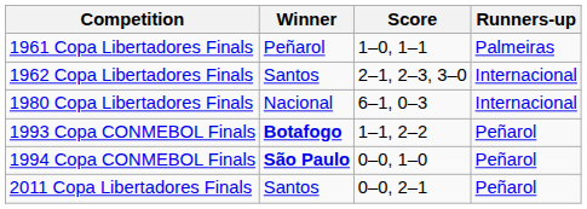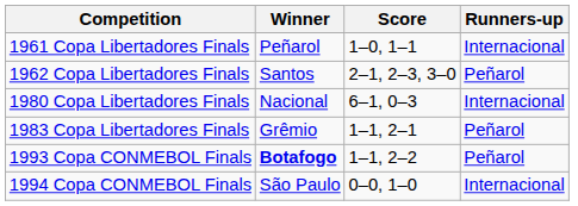 <table class="wikitable">
 <tr>
 <th>Competition</th>
 <th>Winner</th>
 <th>Score</th>
 <th>Runners-up</th>
 </tr>
 <tr>
 <td><a href='#'>1961 Copa Libertadores Finals</a></td>
 <td> <a href='#'>Peñarol</a></td>
 <td>1–0, 1–1</td>
-<td> <a href='#'>Palmeiras</a></td>
+<td> <a href='#'>Internacional</a></td>
 </tr>
 <tr>
 <td><a href='#'>1962 Copa Libertadores Finals</a></td>
 <td> <a href='#'>Santos</a></td>
 <td>2–1, 2–3, 3–0</td>
-<td> <a href='#'>Internacional</a></td>
+<td> <a href='#'>Peñarol</a></td>
 </tr>
 <tr>
 <td><a href='#'>1980 Copa Libertadores Finals</a></td>
 <td> <a href='#'>Nacional</a></td>
 <td>6–1, 0–3</td>
 <td> <a href='#'>Internacional</a></td>
+</tr>
+<tr>
+<td><a href='#'>1983 Copa Libertadores Finals</a></td>
+<td> <a href='#'>Grêmio</a></td>
+<td>1–1, 2–1</td>
+<td> <a href='#'>Peñarol</a></td>
 </tr>
 <tr>
 <td><a href='#'>1993 Copa CONMEBOL Finals</a></td>
 <td><strong> <a href='#'>Botafogo</a></strong></td>
 <td>1–1, 2–2 </td>
 <td> <a href='#'>Peñarol</a></td>
 </tr>
 <tr>
 <td><a href='#'>1994 Copa CONMEBOL Finals</a></td>
-<td><strong> <a href='#'>São Paulo</a></strong></td>
+<td> <a href='#'>São Paulo</a></td>
 <td>0–0, 1–0</td>
-<td> <a href='#'>Peñarol</a></td>
-</tr>
-<tr>
-<td><a href='#'>2011 Copa Libertadores Finals</a></td>
-<td> <a href='#'>Santos</a></td>
-<td>0–0, 2–1</td>
-<td> <a href='#'>Peñarol</a></td>
+<td> <a href='#'>Internacional</a></td>
 </tr>
 </table>
